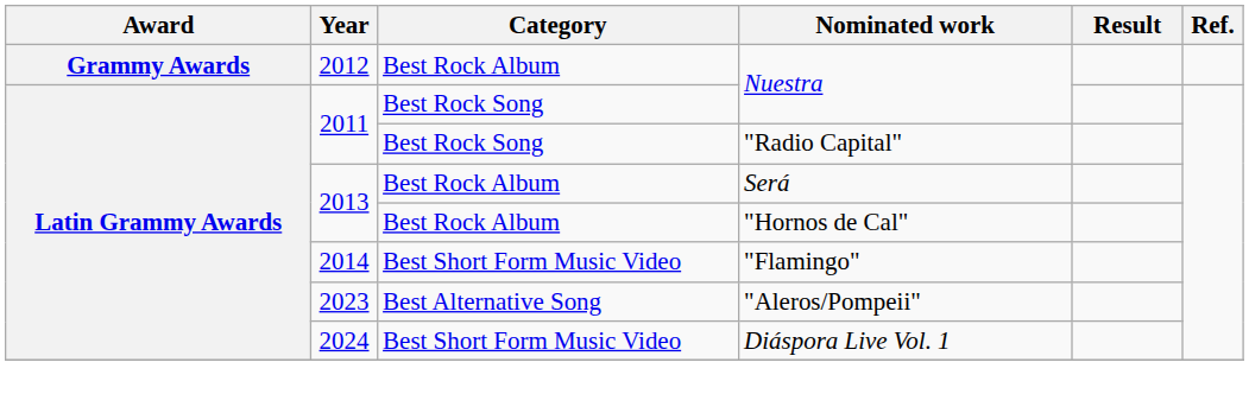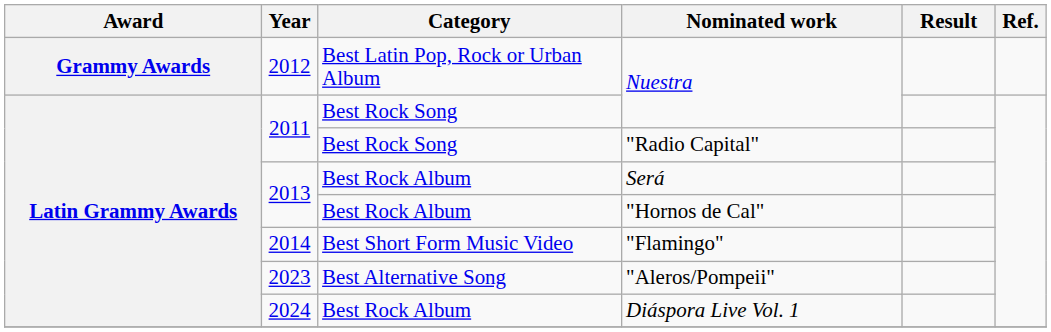 <table class="wikitable sortable plainrowheaders" style="width:90%;">
 <tr>
 <th style="width:22%;">Award</th>
 <th width=3%>Year</th>
 <th style="width:26%;">Category</th>
 <th style="width:24%;">Nominated work</th>
 <th style="width:8%;">Result</th>
 <th style="width:3%;">Ref.</th>
 </tr>
 <tr>
 <th scope="row"><a href='#'>Grammy Awards</a></th>
 <td align="center"><a href='#'>2012</a></td>
-<td><a href='#'>Best Rock Album</a></td>
+<td><a href='#'>Best Latin Pop, Rock or Urban Album</a></td>
 <td rowspan="2"><em><a href='#'>Nuestra</a></em></td>
 <td></td>
 <td></td>
 </tr>
 <tr>
 <th scope="row" rowspan="7"><a href='#'>Latin Grammy Awards</a></th>
 <td align="center" rowspan="2"><a href='#'>2011</a></td>
 <td><a href='#'>Best Rock Song</a></td>
 <td></td>
 <td rowspan="7"></td>
 </tr>
 <tr>
 <td><a href='#'>Best Rock Song</a></td>
 <td>"Radio Capital"</td>
 <td></td>
 </tr>
 <tr>
 <td align="center" rowspan="2"><a href='#'>2013</a></td>
 <td><a href='#'>Best Rock Album</a></td>
 <td><em>Será</em></td>
 <td></td>
 </tr>
 <tr>
 <td><a href='#'>Best Rock Album</a></td>
 <td>"Hornos de Cal"</td>
 <td></td>
 </tr>
 <tr>
 <td align="center"><a href='#'>2014</a></td>
 <td><a href='#'>Best Short Form Music Video</a></td>
 <td>"Flamingo"</td>
 <td></td>
 </tr>
 <tr>
 <td align="center"><a href='#'>2023</a></td>
 <td><a href='#'>Best Alternative Song</a></td>
 <td>"Aleros/Pompeii"</td>
 <td></td>
 </tr>
 <tr>
 <td align="center"><a href='#'>2024</a></td>
-<td><a href='#'>Best Short Form Music Video</a></td>
+<td><a href='#'>Best Rock Album</a></td>
 <td><em>Diáspora Live Vol. 1</em></td>
 <td></td>
 </tr>
 <tr>
 </tr>
 </table>
